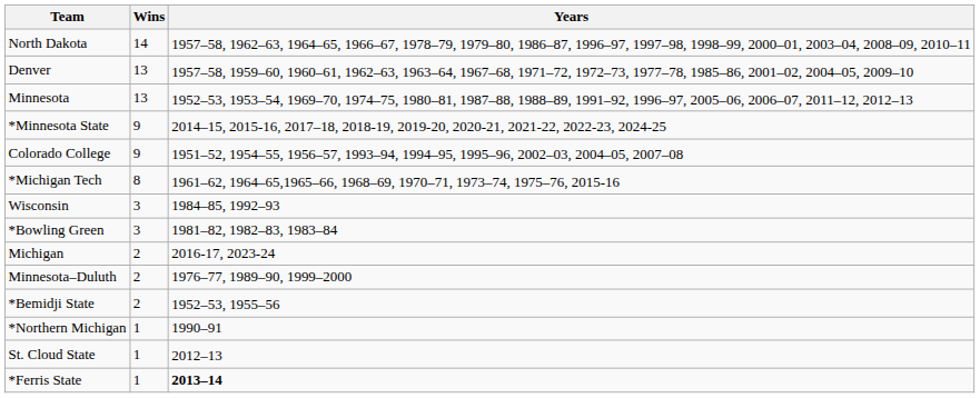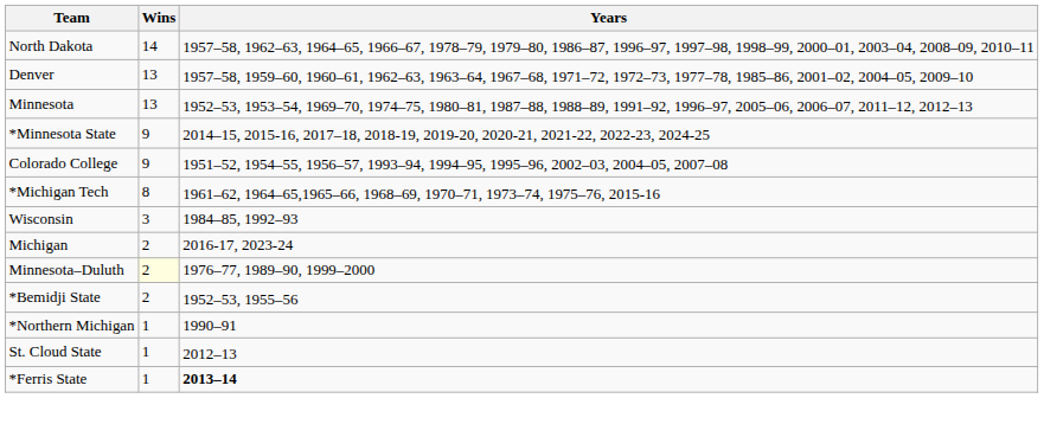 <table class="wikitable" style="font-size:90%;">
 <tr>
 <th>Team</th>
 <th>Wins</th>
 <th>Years</th>
 </tr>
 <tr>
 <td>North Dakota</td>
 <td>14</td>
 <td>1957–58<sup></sup>, 1962–63<sup></sup>, 1964–65<sup></sup>, 1966–67, 1978–79, 1979–80, 1986–87, 1996–97<sup></sup>, 1997–98, 1998–99, 2000–01, 2003–04, 2008–09, 2010–11</td>
 </tr>
 <tr>
 <td>Denver</td>
 <td>13</td>
 <td>1957–58<sup></sup>, 1959–60, 1960–61, 1962–63<sup></sup>, 1963–64, 1967–68, 1971–72, 1972–73, 1977–78, 1985–86, 2001–02, 2004–05<sup></sup>, 2009–10</td>
 </tr>
 <tr>
 <td>Minnesota</td>
 <td>13</td>
 <td>1952–53<sup></sup>, 1953–54, 1969–70, 1974–75, 1980–81, 1987–88, 1988–89, 1991–92, 1996–97<sup></sup>, 2005–06, 2006–07, 2011–12, 2012–13<sup></sup></td>
 </tr>
 <tr>
 <td>*Minnesota State</td>
 <td>9</td>
 <td>2014–15, 2015-16<sup></sup>, 2017–18, 2018-19, 2019-20, 2020-21, 2021-22, 2022-23, 2024-25</td>
 </tr>
 <tr>
 <td>Colorado College</td>
 <td>9</td>
 <td>1951–52, 1954–55, 1956–57, 1993–94, 1994–95, 1995–96, 2002–03, 2004–05<sup></sup>, 2007–08</td>
 </tr>
 <tr>
 <td>*Michigan Tech</td>
 <td>8</td>
 <td>1961–62, 1964–65<sup></sup>,1965–66, 1968–69, 1970–71, 1973–74, 1975–76, 2015-16<sup></sup></td>
 </tr>
 <tr>
 <td>Wisconsin</td>
 <td>3</td>
 <td>1984–85, 1992–93</td>
 </tr>
 <tr>
-<td>*Bowling Green</td>
-<td>3</td>
-<td>1981–82, 1982–83, 1983–84</td>
-</tr>
-<tr>
 <td>Michigan</td>
 <td>2</td>
 <td>2016-17, 2023-24</td>
 </tr>
 <tr>
 <td>Minnesota–Duluth</td>
-<td>2</td>
+<td style="background: lightyellow;">2</td>
 <td>1976–77, 1989–90, 1999–2000</td>
 </tr>
 <tr>
 <td>*Bemidji State</td>
 <td>2</td>
 <td>1952–53<sup></sup>, 1955–56</td>
 </tr>
 <tr>
 <td>*Northern Michigan</td>
 <td>1</td>
 <td>1990–91</td>
 </tr>
 <tr>
 <td>St. Cloud State</td>
 <td>1</td>
 <td>2012–13<sup></sup></td>
 </tr>
 <tr>
 <td>*Ferris State</td>
 <td>1</td>
 <td><strong>2013–14</strong></td>
 </tr>
 </table>
